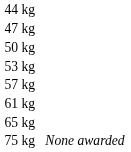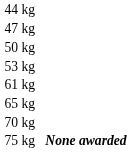 <table>
 <tr>
 <td>44 kg</td>
 <td></td>
 <td></td>
 <td></td>
 </tr>
 <tr>
 <td>47 kg</td>
 <td></td>
 <td></td>
 <td></td>
 </tr>
 <tr>
 <td>50 kg</td>
 <td></td>
 <td></td>
 <td></td>
 </tr>
 <tr>
 <td>53 kg</td>
 <td></td>
 <td></td>
 <td></td>
 </tr>
 <tr>
-<td>57 kg</td>
-<td></td>
-<td></td>
-<td></td>
-</tr>
-<tr>
 <td>61 kg</td>
 <td></td>
 <td></td>
 <td></td>
 </tr>
 <tr>
 <td>65 kg</td>
 <td></td>
 <td></td>
 <td></td>
 </tr>
 <tr>
+<td>70 kg</td>
+<td></td>
+<td></td>
+<td></td>
+</tr>
+<tr>
 <td>75 kg</td>
 <td></td>
 <td></td>
-<td><em>None awarded</em></td>
+<td><strong><em>None awarded</em></strong></td>
 </tr>
 </table>
